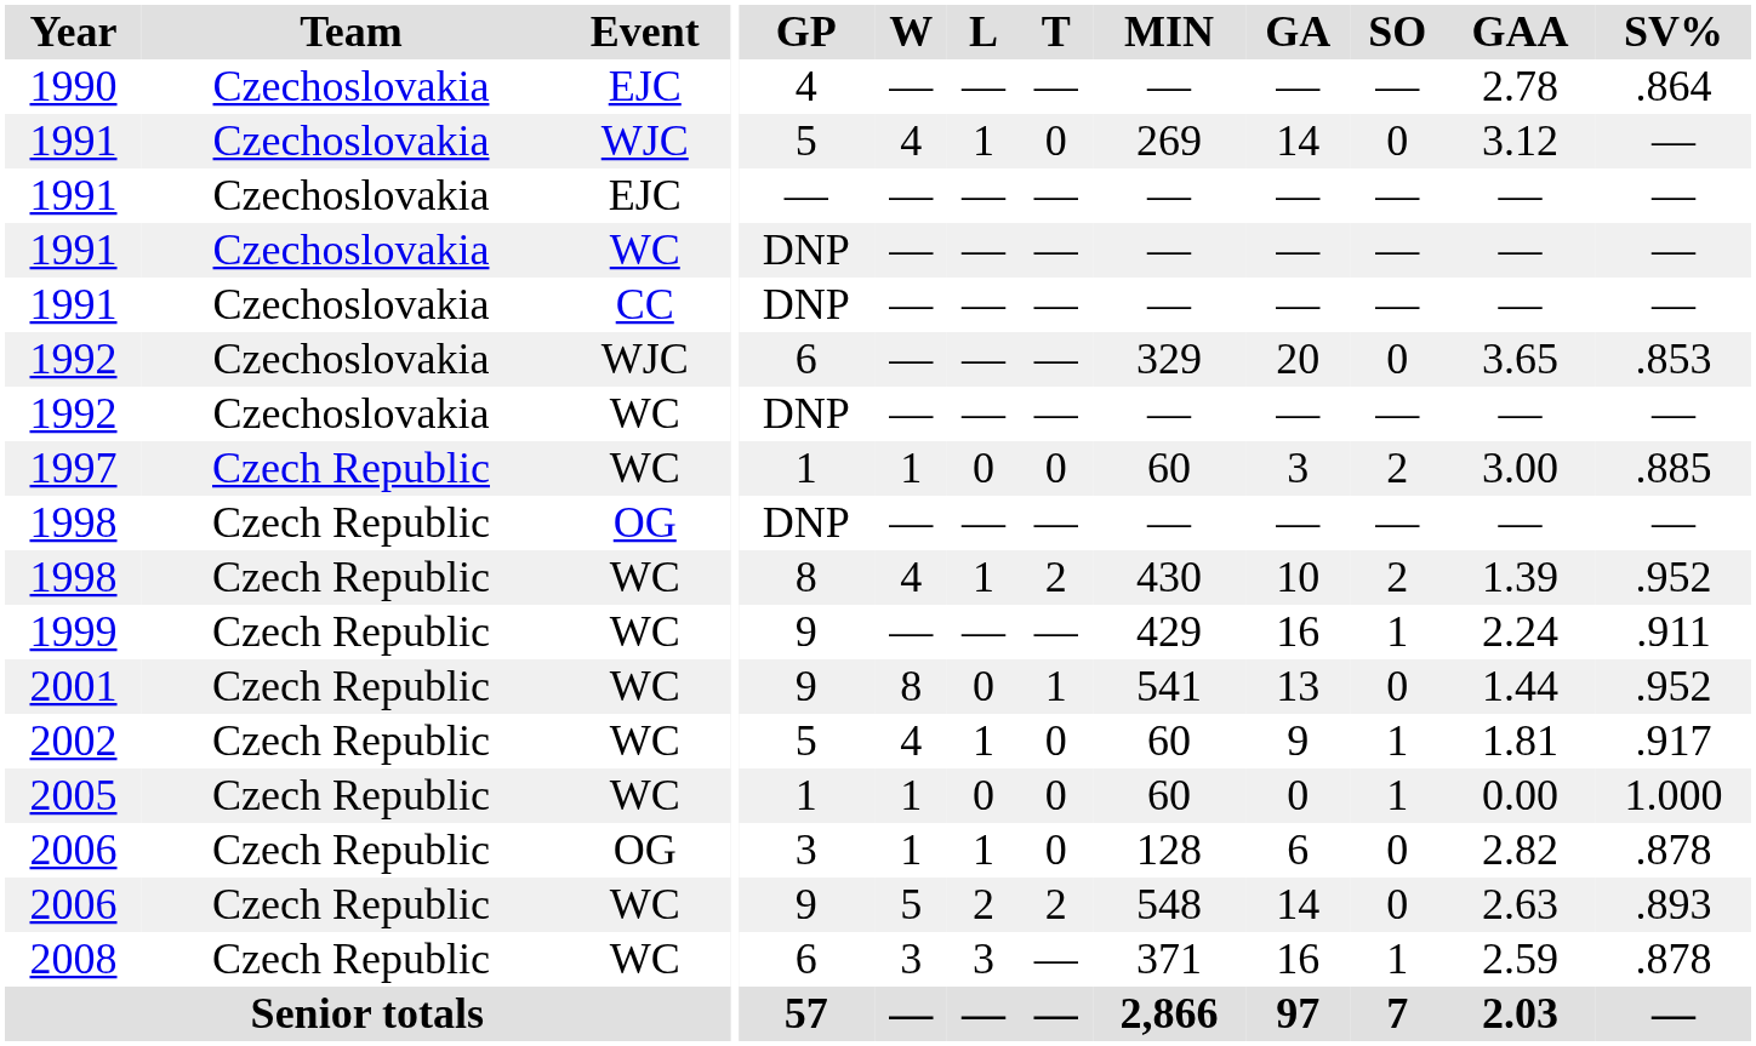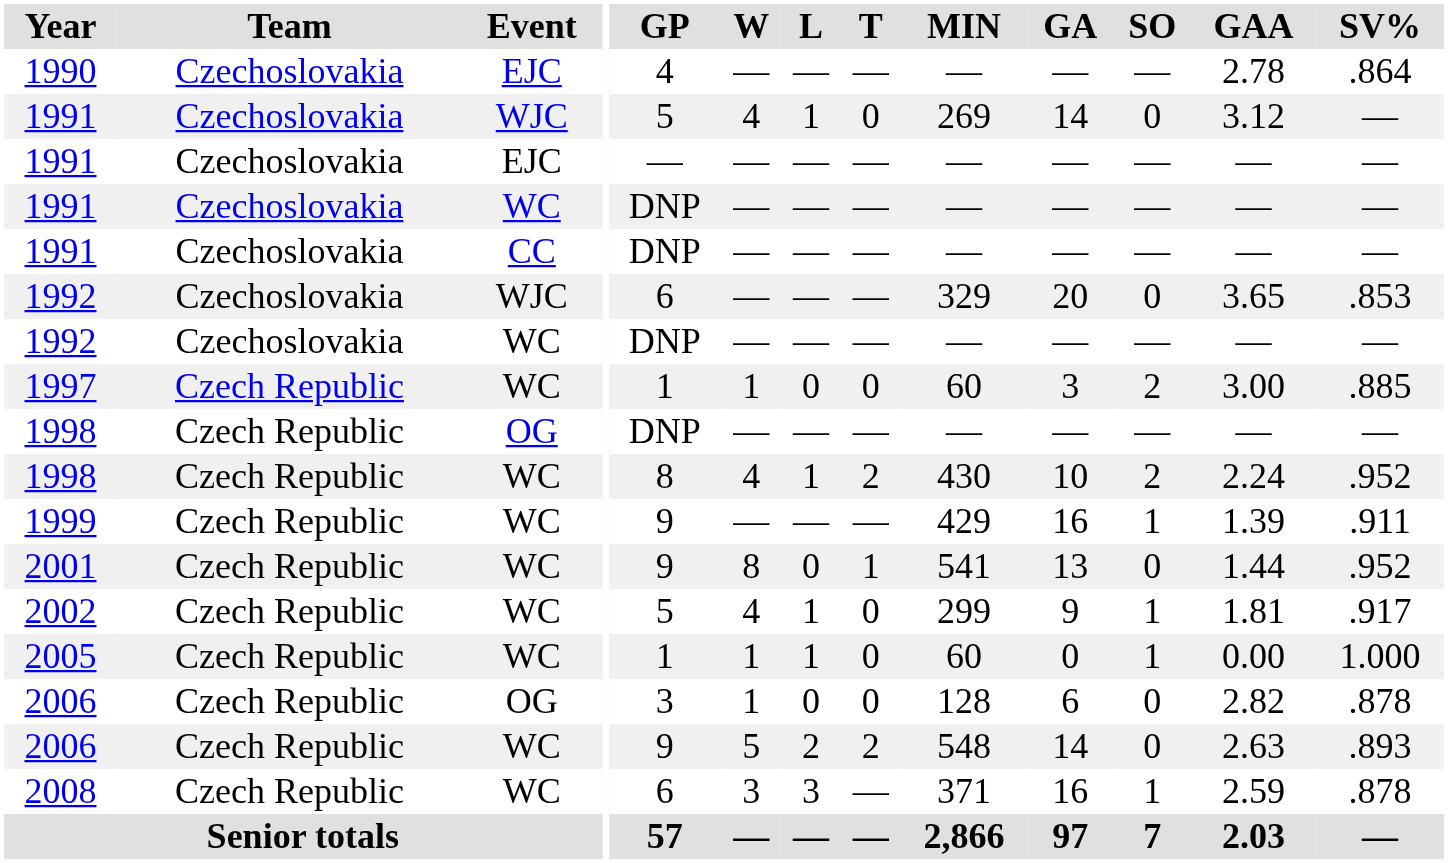 <table border="0" cellpadding="1" cellspacing="0" ID="Table3" style="text-align:center; width:40em;">
 <tr bgcolor="#e0e0e0">
 <th>Year</th>
 <th>Team</th>
 <th>Event</th>
 <th rowspan="99" bgcolor="#ffffff"></th>
 <th>GP</th>
 <th>W</th>
 <th>L</th>
 <th>T</th>
 <th>MIN</th>
 <th>GA</th>
 <th>SO</th>
 <th>GAA</th>
 <th>SV%</th>
 </tr>
 <tr>
 <td><a href='#'>1990</a></td>
 <td><a href='#'>Czechoslovakia</a></td>
 <td><a href='#'>EJC</a></td>
 <td>4</td>
 <td>—</td>
 <td>—</td>
 <td>—</td>
 <td>—</td>
 <td>—</td>
 <td>—</td>
 <td>2.78</td>
 <td>.864</td>
 </tr>
 <tr bgcolor="#f0f0f0">
 <td><a href='#'>1991</a></td>
 <td><a href='#'>Czechoslovakia</a></td>
 <td><a href='#'>WJC</a></td>
 <td>5</td>
 <td>4</td>
 <td>1</td>
 <td>0</td>
 <td>269</td>
 <td>14</td>
 <td>0</td>
 <td>3.12</td>
 <td>—</td>
 </tr>
 <tr>
 <td><a href='#'>1991</a></td>
 <td>Czechoslovakia</td>
 <td>EJC</td>
 <td>—</td>
 <td>—</td>
 <td>—</td>
 <td>—</td>
 <td>—</td>
 <td>—</td>
 <td>—</td>
 <td>—</td>
 <td>—</td>
 </tr>
 <tr bgcolor="#f0f0f0">
 <td><a href='#'>1991</a></td>
 <td><a href='#'>Czechoslovakia</a></td>
 <td><a href='#'>WC</a></td>
 <td>DNP</td>
 <td>—</td>
 <td>—</td>
 <td>—</td>
 <td>—</td>
 <td>—</td>
 <td>—</td>
 <td>—</td>
 <td>—</td>
 </tr>
 <tr>
 <td><a href='#'>1991</a></td>
 <td>Czechoslovakia</td>
 <td><a href='#'>CC</a></td>
 <td>DNP</td>
 <td>—</td>
 <td>—</td>
 <td>—</td>
 <td>—</td>
 <td>—</td>
 <td>—</td>
 <td>—</td>
 <td>—</td>
 </tr>
 <tr bgcolor="#f0f0f0">
 <td><a href='#'>1992</a></td>
 <td>Czechoslovakia</td>
 <td>WJC</td>
 <td>6</td>
 <td>—</td>
 <td>—</td>
 <td>—</td>
 <td>329</td>
 <td>20</td>
 <td>0</td>
 <td>3.65</td>
 <td>.853</td>
 </tr>
 <tr>
 <td><a href='#'>1992</a></td>
 <td>Czechoslovakia</td>
 <td>WC</td>
 <td>DNP</td>
 <td>—</td>
 <td>—</td>
 <td>—</td>
 <td>—</td>
 <td>—</td>
 <td>—</td>
 <td>—</td>
 <td>—</td>
 </tr>
 <tr bgcolor="#f0f0f0">
 <td><a href='#'>1997</a></td>
 <td><a href='#'>Czech Republic</a></td>
 <td>WC</td>
 <td>1</td>
 <td>1</td>
 <td>0</td>
 <td>0</td>
 <td>60</td>
 <td>3</td>
 <td>2</td>
 <td>3.00</td>
 <td>.885</td>
 </tr>
 <tr>
 <td><a href='#'>1998</a></td>
 <td>Czech Republic</td>
 <td><a href='#'>OG</a></td>
 <td>DNP</td>
 <td>—</td>
 <td>—</td>
 <td>—</td>
 <td>—</td>
 <td>—</td>
 <td>—</td>
 <td>—</td>
 <td>—</td>
 </tr>
 <tr bgcolor="#f0f0f0">
 <td><a href='#'>1998</a></td>
 <td>Czech Republic</td>
 <td>WC</td>
 <td>8</td>
 <td>4</td>
 <td>1</td>
 <td>2</td>
 <td>430</td>
 <td>10</td>
 <td>2</td>
-<td>1.39</td>
+<td>2.24</td>
 <td>.952</td>
 </tr>
 <tr>
 <td><a href='#'>1999</a></td>
 <td>Czech Republic</td>
 <td>WC</td>
 <td>9</td>
 <td>—</td>
 <td>—</td>
 <td>—</td>
 <td>429</td>
 <td>16</td>
 <td>1</td>
-<td>2.24</td>
+<td>1.39</td>
 <td>.911</td>
 </tr>
 <tr bgcolor="#f0f0f0">
 <td><a href='#'>2001</a></td>
 <td>Czech Republic</td>
 <td>WC</td>
 <td>9</td>
 <td>8</td>
 <td>0</td>
 <td>1</td>
 <td>541</td>
 <td>13</td>
 <td>0</td>
 <td>1.44</td>
 <td>.952</td>
 </tr>
 <tr>
 <td><a href='#'>2002</a></td>
 <td>Czech Republic</td>
 <td>WC</td>
 <td>5</td>
 <td>4</td>
 <td>1</td>
 <td>0</td>
-<td>60</td>
+<td>299</td>
 <td>9</td>
 <td>1</td>
 <td>1.81</td>
 <td>.917</td>
 </tr>
 <tr bgcolor="#f0f0f0">
 <td><a href='#'>2005</a></td>
 <td>Czech Republic</td>
 <td>WC</td>
 <td>1</td>
 <td>1</td>
-<td>0</td>
+<td>1</td>
 <td>0</td>
 <td>60</td>
 <td>0</td>
 <td>1</td>
 <td>0.00</td>
 <td>1.000</td>
 </tr>
 <tr>
 <td><a href='#'>2006</a></td>
 <td>Czech Republic</td>
 <td>OG</td>
 <td>3</td>
 <td>1</td>
-<td>1</td>
+<td>0</td>
 <td>0</td>
 <td>128</td>
 <td>6</td>
 <td>0</td>
 <td>2.82</td>
 <td>.878</td>
 </tr>
 <tr bgcolor="#f0f0f0">
 <td><a href='#'>2006</a></td>
 <td>Czech Republic</td>
 <td>WC</td>
 <td>9</td>
 <td>5</td>
 <td>2</td>
 <td>2</td>
 <td>548</td>
 <td>14</td>
 <td>0</td>
 <td>2.63</td>
 <td>.893</td>
 </tr>
 <tr>
 <td><a href='#'>2008</a></td>
 <td>Czech Republic</td>
 <td>WC</td>
 <td>6</td>
 <td>3</td>
 <td>3</td>
 <td>—</td>
 <td>371</td>
 <td>16</td>
 <td>1</td>
 <td>2.59</td>
 <td>.878</td>
 </tr>
 <tr bgcolor="#e0e0e0">
 <th colspan="3">Senior totals</th>
 <th>57</th>
 <th>—</th>
 <th>—</th>
 <th>—</th>
 <th>2,866</th>
 <th>97</th>
 <th>7</th>
 <th>2.03</th>
 <th>—</th>
 </tr>
 </table>
